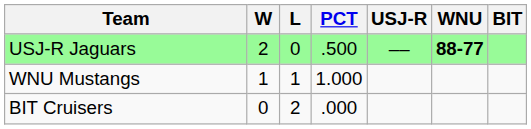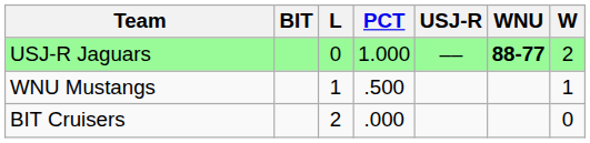 <table class=wikitable style="text-align:center;">
 <tr>
 <th width=200px>Team</th>
-<th width=20px>W</th>
+<th>BIT</th>
 <th width=20px>L</th>
 <th width=30px><a href='#'>PCT</a></th>
 <th>USJ-R</th>
 <th>WNU</th>
-<th>BIT</th>
+<th width=20px>W</th>
 </tr>
 <tr bgcolor="#98fb98">
 <td align=left> USJ-R Jaguars</td>
-<td>2</td>
+<td></td>
 <td>0</td>
-<td>.500</td>
+<td>1.000</td>
 <td>––</td>
 <td><strong>88-77</strong></td>
-<td></td>
+<td>2</td>
 </tr>
 <tr>
 <td align=left> WNU Mustangs</td>
+<td></td>
 <td>1</td>
-<td>1</td>
-<td>1.000</td>
+<td>.500</td>
 <td></td>
 <td></td>
-<td></td>
+<td>1</td>
 </tr>
 <tr>
 <td align=left>BIT Cruisers</td>
-<td>0</td>
+<td></td>
 <td>2</td>
 <td>.000</td>
 <td></td>
 <td></td>
-<td></td>
+<td>0</td>
 </tr>
 </table>
